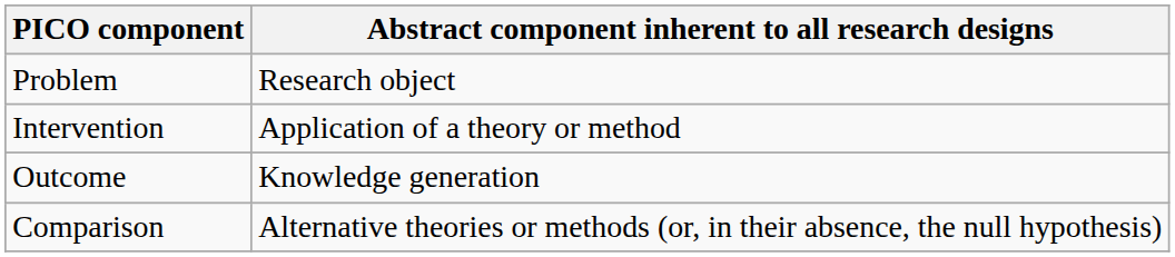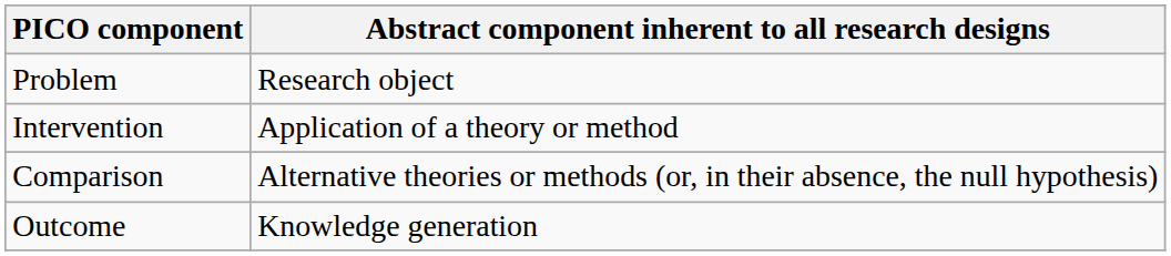 <table class="wikitable">
 <tr>
 <th>PICO component</th>
 <th>Abstract component inherent to all research designs</th>
 </tr>
 <tr>
 <td>Problem</td>
 <td>Research object</td>
 </tr>
 <tr>
 <td>Intervention</td>
 <td>Application of a theory or method</td>
 </tr>
 <tr>
+<td>Comparison</td>
+<td>Alternative theories or methods (or, in their absence, the null hypothesis)</td>
+</tr>
+<tr>
 <td>Outcome</td>
 <td>Knowledge generation</td>
 </tr>
-<tr>
-<td>Comparison</td>
-<td>Alternative theories or methods (or, in their absence, the null hypothesis)</td>
-</tr>
 </table>
